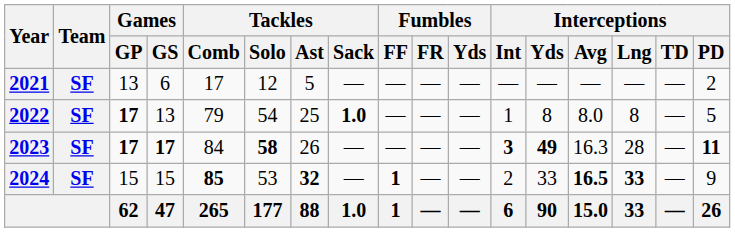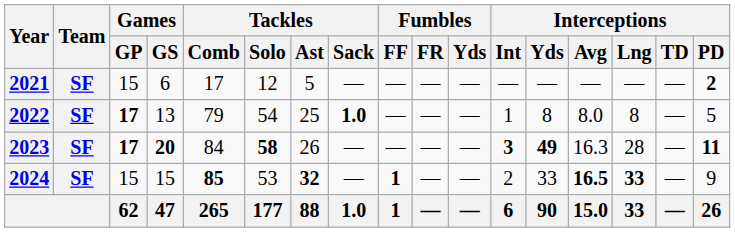 <table class=wikitable style="text-align:center;">
 <tr>
 <th rowspan="2">Year</th>
 <th rowspan="2">Team</th>
 <th colspan="2">Games</th>
 <th colspan="4">Tackles</th>
 <th colspan="3">Fumbles</th>
 <th colspan="6">Interceptions</th>
 </tr>
 <tr>
 <th>GP</th>
 <th>GS</th>
 <th>Comb</th>
 <th>Solo</th>
 <th>Ast</th>
 <th>Sack</th>
 <th>FF</th>
 <th>FR</th>
 <th>Yds</th>
 <th>Int</th>
 <th>Yds</th>
 <th>Avg</th>
 <th>Lng</th>
 <th>TD</th>
 <th>PD</th>
 </tr>
 <tr>
 <th><a href='#'>2021</a></th>
 <th><a href='#'>SF</a></th>
-<td>13</td>
+<td>15</td>
 <td>6</td>
 <td>17</td>
 <td>12</td>
 <td>5</td>
 <td>—</td>
 <td>—</td>
 <td>—</td>
 <td>—</td>
 <td>—</td>
 <td>—</td>
 <td>—</td>
 <td>—</td>
 <td>—</td>
-<td>2</td>
+<td><strong>2</strong></td>
 </tr>
 <tr>
 <th><a href='#'>2022</a></th>
 <th><a href='#'>SF</a></th>
 <td><strong>17</strong></td>
 <td>13</td>
 <td>79</td>
 <td>54</td>
 <td>25</td>
 <td><strong>1.0</strong></td>
 <td>—</td>
 <td>—</td>
 <td>—</td>
 <td>1</td>
 <td>8</td>
 <td>8.0</td>
 <td>8</td>
 <td>—</td>
 <td>5</td>
 </tr>
 <tr>
 <th><a href='#'>2023</a></th>
 <th><a href='#'>SF</a></th>
 <td><strong>17</strong></td>
-<td><strong>17</strong></td>
+<td><strong>20</strong></td>
 <td>84</td>
 <td><strong>58</strong></td>
 <td>26</td>
 <td>—</td>
 <td>—</td>
 <td>—</td>
 <td>—</td>
 <td><strong>3</strong></td>
 <td><strong>49</strong></td>
 <td>16.3</td>
 <td>28</td>
 <td>—</td>
 <td><strong>11</strong></td>
 </tr>
 <tr>
 <th><a href='#'>2024</a></th>
 <th><a href='#'>SF</a></th>
 <td>15</td>
 <td>15</td>
 <td><strong>85</strong></td>
 <td>53</td>
 <td><strong>32</strong></td>
 <td>—</td>
 <td><strong>1</strong></td>
 <td>—</td>
 <td>—</td>
 <td>2</td>
 <td>33</td>
 <td><strong>16.5</strong></td>
 <td><strong>33</strong></td>
 <td>—</td>
 <td>9</td>
 </tr>
 <tr>
 <th colspan="2"></th>
 <th>62</th>
 <th>47</th>
 <th>265</th>
 <th>177</th>
 <th>88</th>
 <th>1.0</th>
 <th>1</th>
 <th>—</th>
 <th>—</th>
 <th>6</th>
 <th>90</th>
 <th>15.0</th>
 <th>33</th>
 <th>—</th>
 <th>26</th>
 </tr>
 </table>
